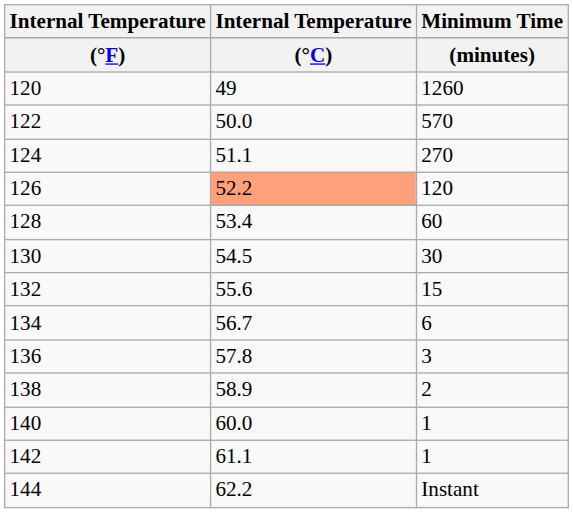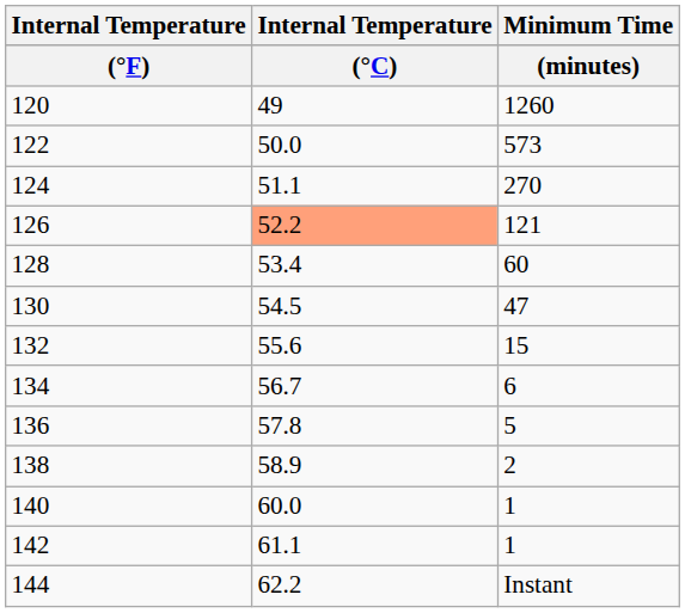 <table class="wikitable">
 <tr>
 <th>Internal Temperature</th>
 <th>Internal Temperature</th>
 <th>Minimum Time</th>
 </tr>
 <tr>
 </tr>
 <tr>
 <th>(°<a href='#'>F</a>)</th>
 <th>(°<a href='#'>C</a>)</th>
 <th>(minutes)</th>
 </tr>
 <tr>
 <td>120</td>
 <td>49</td>
 <td>1260</td>
 </tr>
 <tr>
 <td>122</td>
 <td>50.0</td>
-<td>570</td>
+<td>573</td>
 </tr>
 <tr>
 <td>124</td>
 <td>51.1</td>
 <td>270</td>
 </tr>
 <tr>
 <td>126</td>
 <td style="background: lightsalmon;">52.2</td>
-<td>120</td>
+<td>121</td>
 </tr>
 <tr>
 <td>128</td>
 <td>53.4</td>
 <td>60</td>
 </tr>
 <tr>
 <td>130</td>
 <td>54.5</td>
-<td>30</td>
+<td>47</td>
 </tr>
 <tr>
 <td>132</td>
 <td>55.6</td>
 <td>15</td>
 </tr>
 <tr>
 <td>134</td>
 <td>56.7</td>
 <td>6</td>
 </tr>
 <tr>
 <td>136</td>
 <td>57.8</td>
-<td>3</td>
+<td>5</td>
 </tr>
 <tr>
 <td>138</td>
 <td>58.9</td>
 <td>2</td>
 </tr>
 <tr>
 <td>140</td>
 <td>60.0</td>
 <td>1</td>
 </tr>
 <tr>
 <td>142</td>
 <td>61.1</td>
 <td>1</td>
 </tr>
 <tr>
 <td>144</td>
 <td>62.2</td>
 <td>Instant</td>
 </tr>
 </table>
